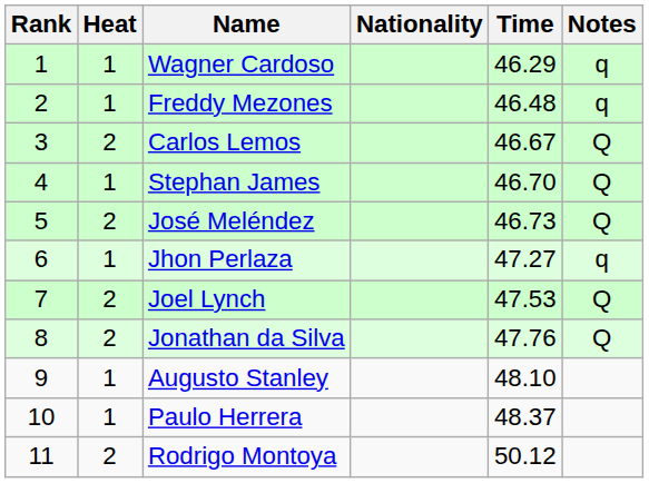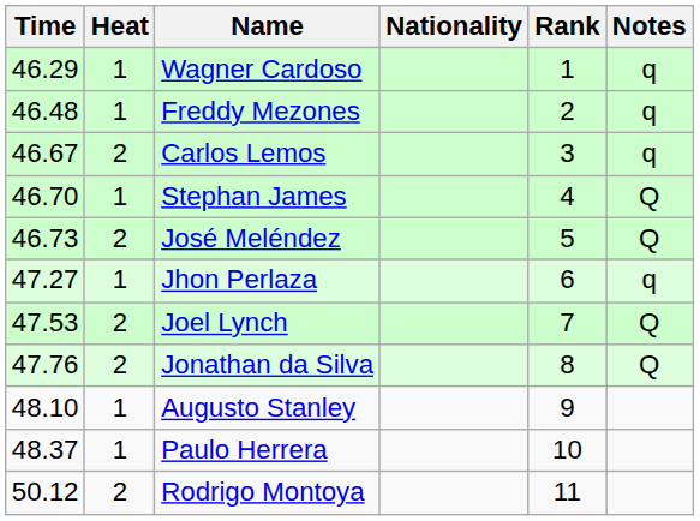 <table class="wikitable sortable" style="text-align:center">
 <tr>
-<th>Rank</th>
+<th>Time</th>
 <th>Heat</th>
 <th>Name</th>
 <th>Nationality</th>
-<th>Time</th>
+<th>Rank</th>
 <th>Notes</th>
 </tr>
 <tr bgcolor=ccffcc>
-<td>1</td>
+<td>46.29</td>
 <td>1</td>
 <td align=left><a href='#'>Wagner Cardoso</a></td>
 <td align=left></td>
-<td>46.29</td>
+<td>1</td>
 <td>q</td>
 </tr>
 <tr bgcolor=ccffcc>
-<td>2</td>
+<td>46.48</td>
 <td>1</td>
 <td align=left><a href='#'>Freddy Mezones</a></td>
 <td align=left></td>
-<td>46.48</td>
+<td>2</td>
 <td>q</td>
 </tr>
 <tr bgcolor=ccffcc>
-<td>3</td>
+<td>46.67</td>
 <td>2</td>
 <td align=left><a href='#'>Carlos Lemos</a></td>
 <td align=left></td>
-<td>46.67</td>
+<td>3</td>
+<td>q</td>
+</tr>
+<tr bgcolor=ccffcc>
+<td>46.70</td>
+<td>1</td>
+<td align=left><a href='#'>Stephan James</a></td>
+<td align=left></td>
+<td>4</td>
 <td>Q</td>
 </tr>
 <tr bgcolor=ccffcc>
-<td>4</td>
-<td>1</td>
-<td align=left><a href='#'>Stephan James</a></td>
-<td align=left></td>
-<td>46.70</td>
-<td>Q</td>
-</tr>
-<tr bgcolor=ccffcc>
-<td>5</td>
+<td>46.73</td>
 <td>2</td>
 <td align=left><a href='#'>José Meléndez</a></td>
 <td align=left></td>
-<td>46.73</td>
+<td>5</td>
 <td>Q</td>
 </tr>
 <tr bgcolor=ddffdd>
-<td>6</td>
+<td>47.27</td>
 <td>1</td>
 <td align=left><a href='#'>Jhon Perlaza</a></td>
 <td align=left></td>
-<td>47.27</td>
+<td>6</td>
 <td>q</td>
 </tr>
 <tr bgcolor=ccffcc>
-<td>7</td>
+<td>47.53</td>
 <td>2</td>
 <td align=left><a href='#'>Joel Lynch</a></td>
 <td align=left></td>
-<td>47.53</td>
+<td>7</td>
 <td>Q</td>
 </tr>
 <tr bgcolor=ddffdd>
-<td>8</td>
+<td>47.76</td>
 <td>2</td>
 <td align=left><a href='#'>Jonathan da Silva</a></td>
 <td align=left></td>
-<td>47.76</td>
+<td>8</td>
 <td>Q</td>
 </tr>
 <tr>
-<td>9</td>
+<td>48.10</td>
 <td>1</td>
 <td align=left><a href='#'>Augusto Stanley</a></td>
 <td align=left></td>
-<td>48.10</td>
+<td>9</td>
 <td></td>
 </tr>
 <tr>
-<td>10</td>
+<td>48.37</td>
 <td>1</td>
 <td align=left><a href='#'>Paulo Herrera</a></td>
 <td align=left></td>
-<td>48.37</td>
+<td>10</td>
 <td></td>
 </tr>
 <tr>
-<td>11</td>
+<td>50.12</td>
 <td>2</td>
 <td align=left><a href='#'>Rodrigo Montoya</a></td>
 <td align=left></td>
-<td>50.12</td>
+<td>11</td>
 <td></td>
 </tr>
 </table>
